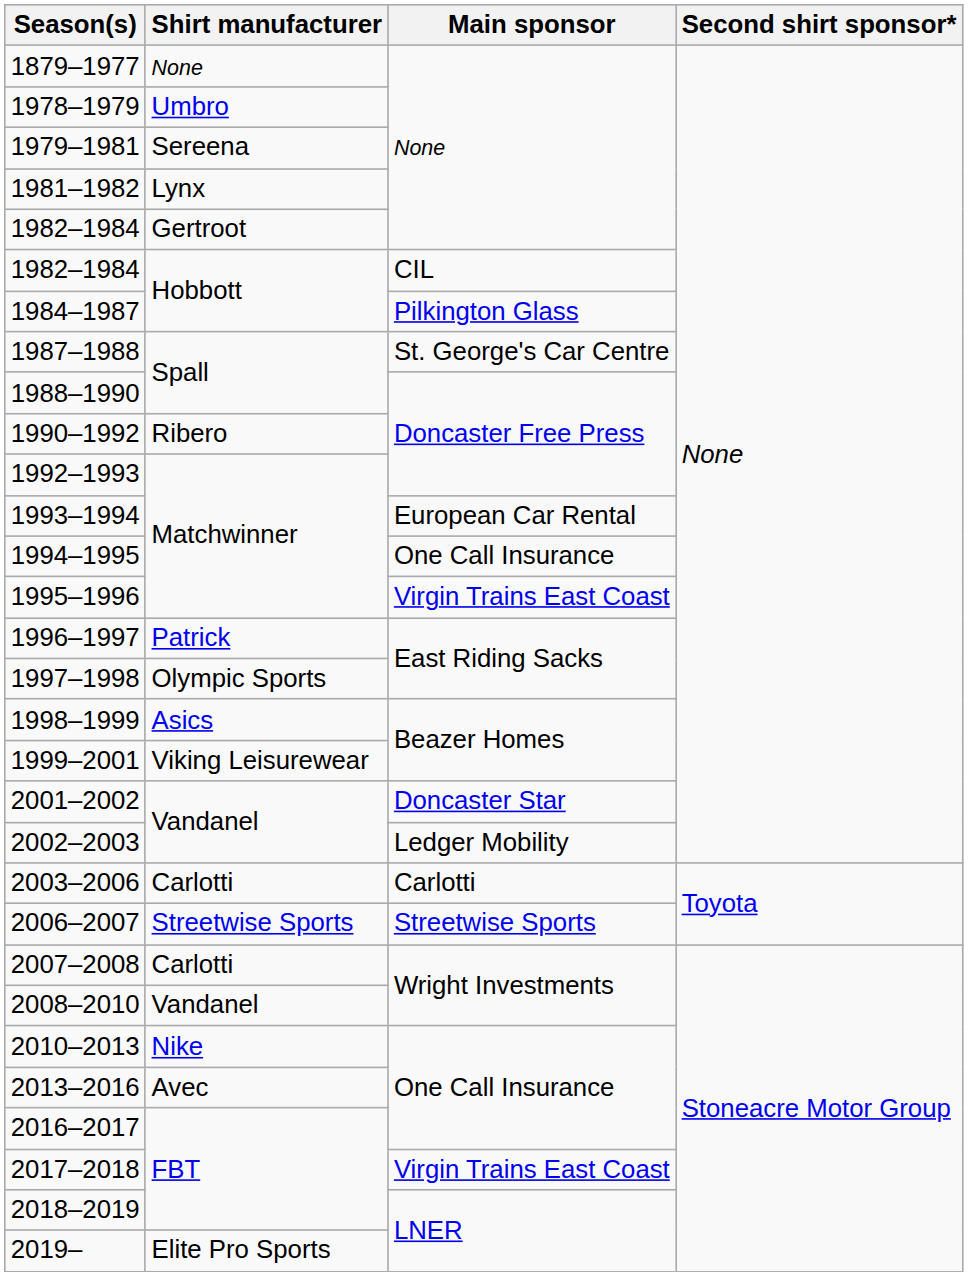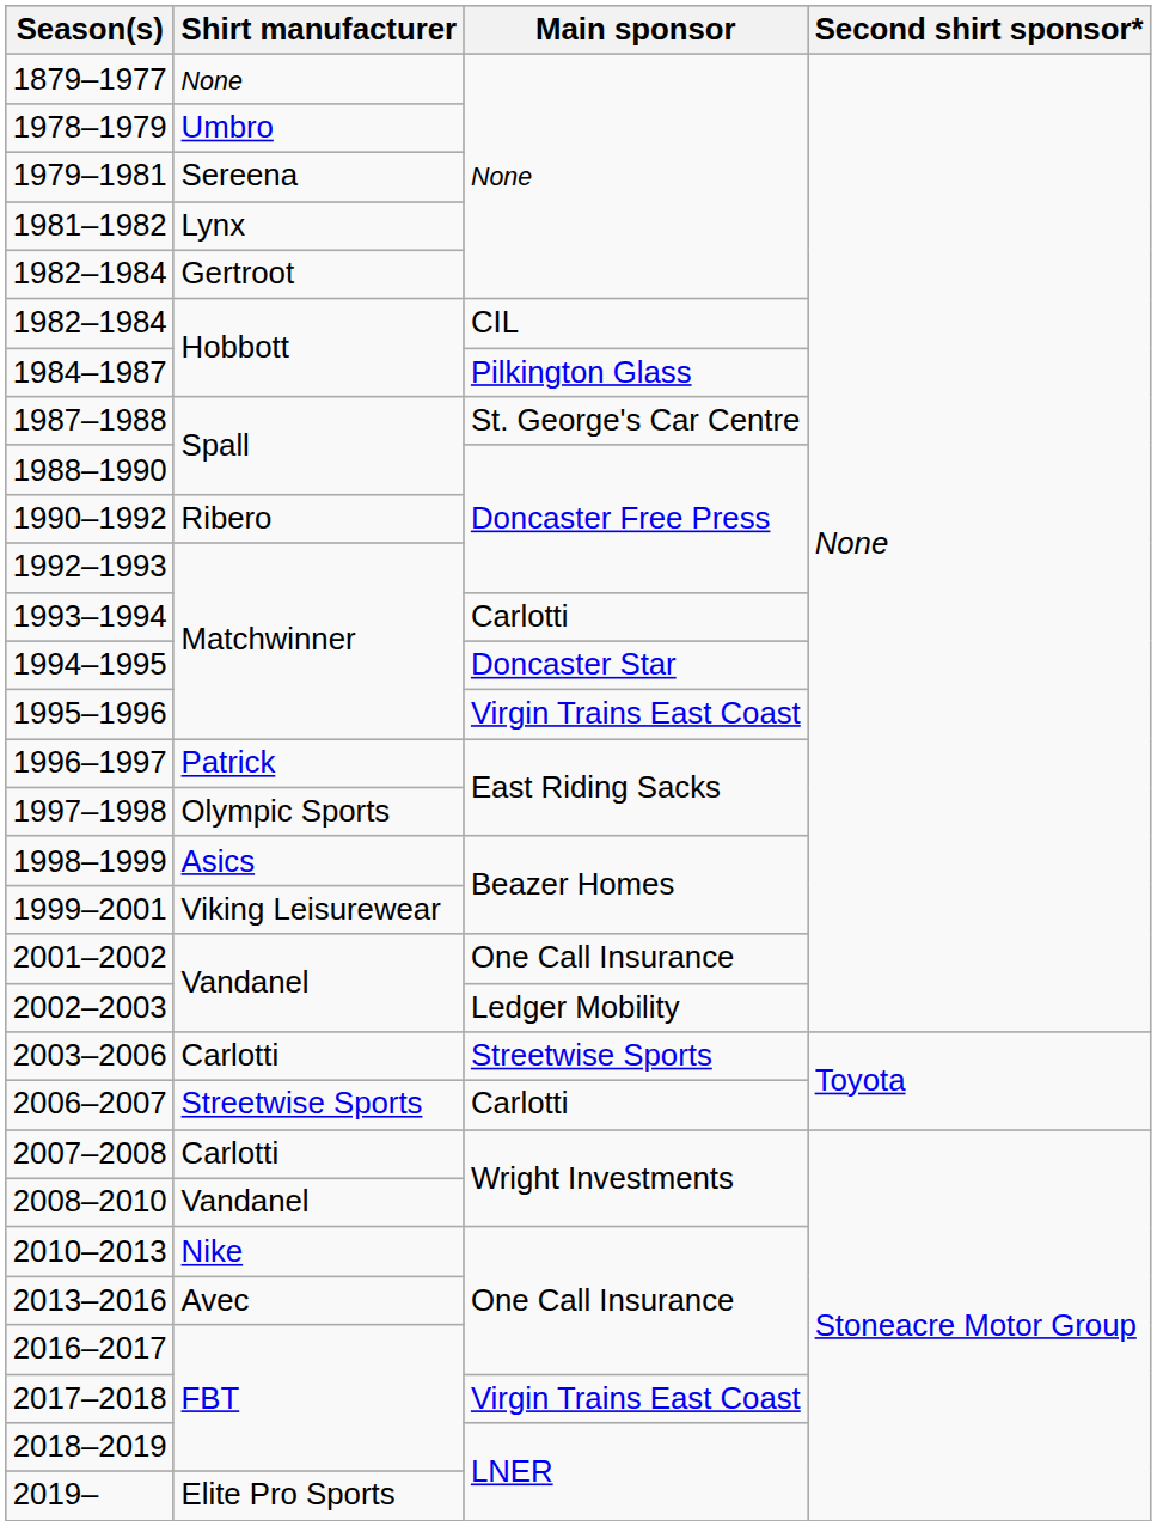 <table class="wikitable">
 <tr>
 <th>Season(s)</th>
 <th>Shirt manufacturer</th>
 <th>Main sponsor</th>
 <th>Second shirt sponsor*</th>
 </tr>
 <tr>
 <td>1879–1977</td>
 <td><small><em>None</em></small></td>
 <td rowspan="5"><small><em>None</em></small></td>
 <td rowspan="20"><em>None</em></td>
 </tr>
 <tr>
 <td>1978–1979</td>
 <td><a href='#'>Umbro</a></td>
 </tr>
 <tr>
 <td>1979–1981</td>
 <td>Sereena</td>
 </tr>
 <tr>
 <td>1981–1982</td>
 <td>Lynx</td>
 </tr>
 <tr>
 <td>1982–1984</td>
 <td>Gertroot</td>
 </tr>
 <tr>
 <td>1982–1984</td>
 <td rowspan="2">Hobbott</td>
 <td>CIL</td>
 </tr>
 <tr>
 <td>1984–1987</td>
 <td><a href='#'>Pilkington Glass</a></td>
 </tr>
 <tr>
 <td>1987–1988</td>
 <td rowspan="2">Spall</td>
 <td>St. George's Car Centre</td>
 </tr>
 <tr>
 <td>1988–1990</td>
 <td rowspan="3"><a href='#'>Doncaster Free Press</a></td>
 </tr>
 <tr>
 <td>1990–1992</td>
 <td>Ribero</td>
 </tr>
 <tr>
 <td>1992–1993</td>
 <td rowspan="4">Matchwinner</td>
 </tr>
 <tr>
 <td>1993–1994</td>
-<td>European Car Rental</td>
+<td>Carlotti</td>
 </tr>
 <tr>
 <td>1994–1995</td>
-<td>One Call Insurance</td>
+<td><a href='#'>Doncaster Star</a></td>
 </tr>
 <tr>
 <td>1995–1996</td>
 <td><a href='#'>Virgin Trains East Coast</a></td>
 </tr>
 <tr>
 <td>1996–1997</td>
 <td><a href='#'>Patrick</a></td>
 <td rowspan="2">East Riding Sacks</td>
 </tr>
 <tr>
 <td>1997–1998</td>
 <td>Olympic Sports</td>
 </tr>
 <tr>
 <td>1998–1999</td>
 <td><a href='#'>Asics</a></td>
 <td rowspan="2">Beazer Homes</td>
 </tr>
 <tr>
 <td>1999–2001</td>
 <td>Viking Leisurewear</td>
 </tr>
 <tr>
 <td>2001–2002</td>
 <td rowspan="2">Vandanel</td>
-<td><a href='#'>Doncaster Star</a></td>
+<td>One Call Insurance</td>
 </tr>
 <tr>
 <td>2002–2003</td>
 <td>Ledger Mobility</td>
 </tr>
 <tr>
 <td>2003–2006</td>
 <td>Carlotti</td>
-<td>Carlotti</td>
+<td><a href='#'>Streetwise Sports</a></td>
 <td rowspan="2"><a href='#'>Toyota</a></td>
 </tr>
 <tr>
 <td>2006–2007</td>
 <td><a href='#'>Streetwise Sports</a></td>
-<td><a href='#'>Streetwise Sports</a></td>
+<td>Carlotti</td>
 </tr>
 <tr>
 <td>2007–2008</td>
 <td>Carlotti</td>
 <td rowspan="2">Wright Investments</td>
 <td rowspan="9"><a href='#'>Stoneacre Motor Group</a></td>
 </tr>
 <tr>
 <td>2008–2010</td>
 <td>Vandanel</td>
 </tr>
 <tr>
 <td>2010–2013</td>
 <td><a href='#'>Nike</a></td>
 <td rowspan="3">One Call Insurance</td>
 </tr>
 <tr>
 <td>2013–2016</td>
 <td>Avec</td>
 </tr>
 <tr>
 <td>2016–2017</td>
 <td rowspan="3"><a href='#'>FBT</a></td>
 </tr>
 <tr>
 <td>2017–2018</td>
 <td><a href='#'>Virgin Trains East Coast</a></td>
 </tr>
 <tr>
 <td>2018–2019</td>
 <td rowspan="3"><a href='#'>LNER</a></td>
 </tr>
 <tr>
 <td>2019–</td>
 <td>Elite Pro Sports</td>
 </tr>
 <tr>
 </tr>
 </table>
